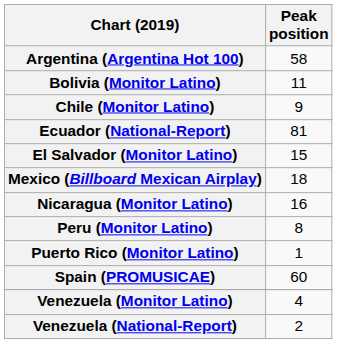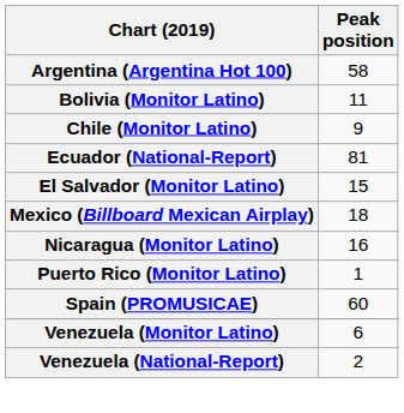 <table class="wikitable sortable plainrowheaders" style="text-align:center">
 <tr>
 <th scope="col">Chart (2019)</th>
 <th scope="col">Peak<br>position</th>
 </tr>
 <tr>
 <th scope="row">Argentina (<a href='#'>Argentina Hot 100</a>)</th>
 <td>58</td>
 </tr>
 <tr>
 <th scope="row">Bolivia (<a href='#'>Monitor Latino</a>)</th>
 <td>11</td>
 </tr>
 <tr>
 <th scope="row">Chile (<a href='#'>Monitor Latino</a>)</th>
 <td>9</td>
 </tr>
 <tr>
 <th scope="row">Ecuador (<a href='#'>National-Report</a>)</th>
 <td>81</td>
 </tr>
 <tr>
 <th scope="row">El Salvador (<a href='#'>Monitor Latino</a>)</th>
 <td>15</td>
 </tr>
 <tr>
 <th scope="row">Mexico (<a href='#'><em>Billboard</em> Mexican Airplay</a>)</th>
 <td>18</td>
 </tr>
 <tr>
 <th scope="row">Nicaragua (<a href='#'>Monitor Latino</a>)</th>
 <td>16</td>
 </tr>
 <tr>
-<th scope="row">Peru (<a href='#'>Monitor Latino</a>)</th>
-<td>8</td>
-</tr>
-<tr>
 <th scope="row">Puerto Rico (<a href='#'>Monitor Latino</a>)</th>
 <td>1</td>
 </tr>
 <tr>
 <th scope="row">Spain (<a href='#'>PROMUSICAE</a>)</th>
 <td>60</td>
 </tr>
 <tr>
 </tr>
 <tr>
 </tr>
 <tr>
 </tr>
 <tr>
 </tr>
 <tr>
 <th scope="row">Venezuela (<a href='#'>Monitor Latino</a>)</th>
-<td>4</td>
+<td>6</td>
 </tr>
 <tr>
 <th scope="row">Venezuela (<a href='#'>National-Report</a>)</th>
 <td>2</td>
 </tr>
 </table>
